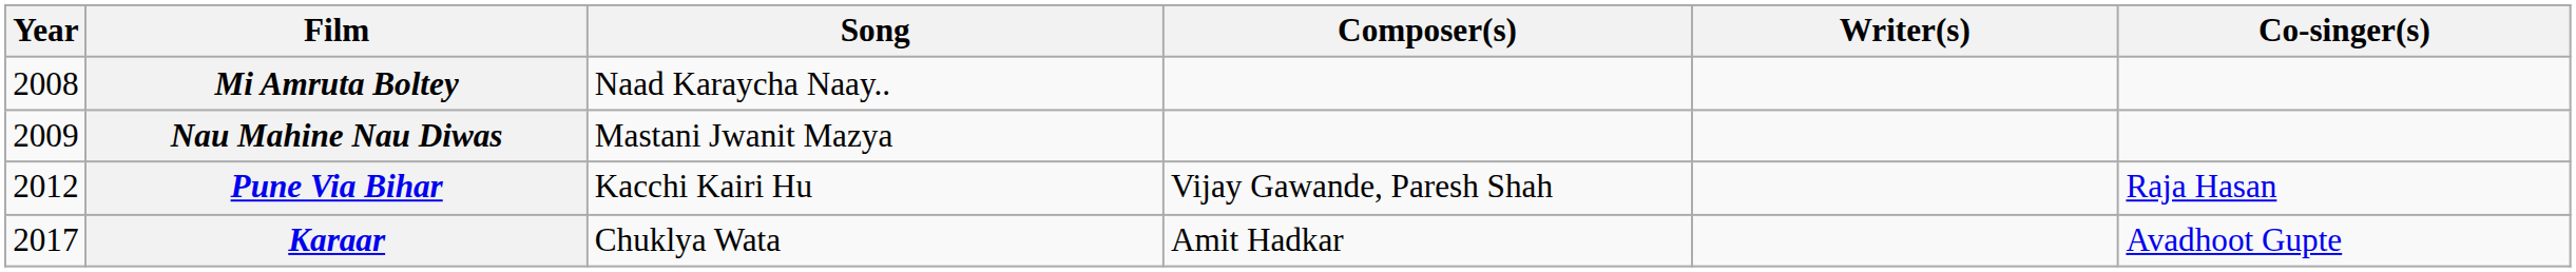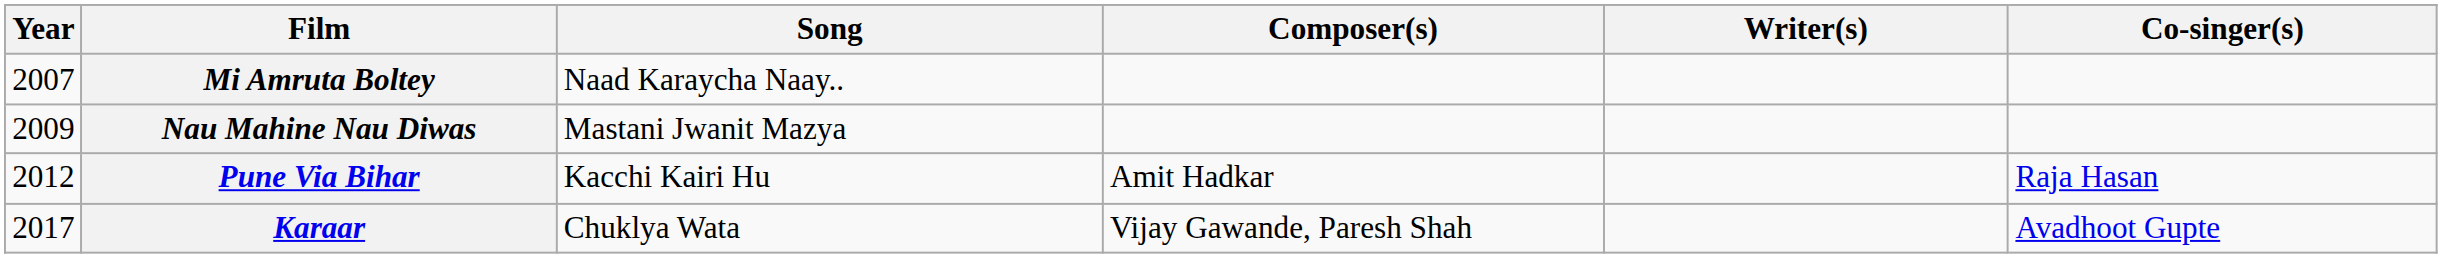 <table class="wikitable sortable">
 <tr>
 <th scope="col"><strong>Year</strong></th>
 <th scope="col" width=20%><strong>Film</strong></th>
 <th scope="col" width=23%><strong>Song</strong></th>
 <th scope="col" width=21%><strong>Composer(s)</strong></th>
 <th scope="col" width=17%><strong>Writer(s)</strong></th>
 <th scope="col" width=18%><strong>Co-singer(s)</strong></th>
 </tr>
 <tr>
-<td>2008</td>
+<td>2007</td>
 <th><em>Mi Amruta Boltey</em></th>
 <td>Naad Karaycha Naay..</td>
 <td></td>
 <td></td>
 <td></td>
 </tr>
 <tr>
 <td>2009</td>
 <th><em>Nau Mahine Nau Diwas</em></th>
 <td>Mastani Jwanit Mazya</td>
 <td></td>
 <td></td>
 <td></td>
 </tr>
 <tr>
 <td>2012</td>
 <th><em><a href='#'>Pune Via Bihar</a></em></th>
 <td>Kacchi Kairi Hu</td>
-<td>Vijay Gawande, Paresh Shah</td>
+<td>Amit Hadkar</td>
 <td></td>
 <td><a href='#'>Raja Hasan</a></td>
 </tr>
 <tr>
 <td>2017</td>
 <th><em><a href='#'>Karaar</a></em></th>
 <td>Chuklya Wata</td>
-<td>Amit Hadkar</td>
+<td>Vijay Gawande, Paresh Shah</td>
 <td></td>
 <td><a href='#'>Avadhoot Gupte</a></td>
 </tr>
 </table>
